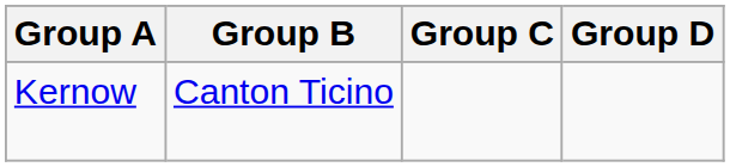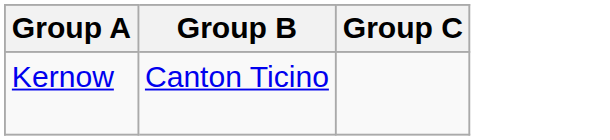 <table class=wikitable>
 <tr>
 <th>Group A</th>
 <th>Group B</th>
 <th>Group C</th>
-<th>Group D</th>
 </tr>
 <tr>
 <td> <a href='#'>Kernow</a><br><br></td>
 <td> <a href='#'>Canton Ticino</a><br><br><s></s></td>
 <td><br><br></td>
-<td><br><s></s></td>
 </tr>
 </table>
